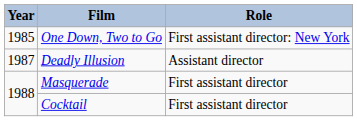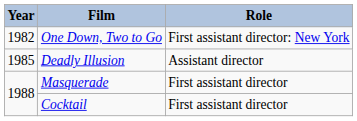 <table class="wikitable" style="font-size:95%;">
 <tr>
 <th style="background:#B0C4DE;">Year</th>
 <th style="background:#B0C4DE;">Film</th>
 <th style="background:#B0C4DE;">Role</th>
 </tr>
 <tr>
-<td>1985</td>
+<td>1982</td>
 <td><em><a href='#'>One Down, Two to Go</a></em></td>
 <td>First assistant director: <a href='#'>New York</a></td>
 </tr>
 <tr>
-<td>1987</td>
+<td>1985</td>
 <td><em><a href='#'>Deadly Illusion</a></em></td>
 <td>Assistant director</td>
 </tr>
 <tr>
 <td rowspan=2>1988</td>
 <td><em><a href='#'>Masquerade</a></em></td>
 <td>First assistant director</td>
 </tr>
 <tr>
 <td><em><a href='#'>Cocktail</a></em></td>
 <td>First assistant director</td>
 </tr>
 </table>
